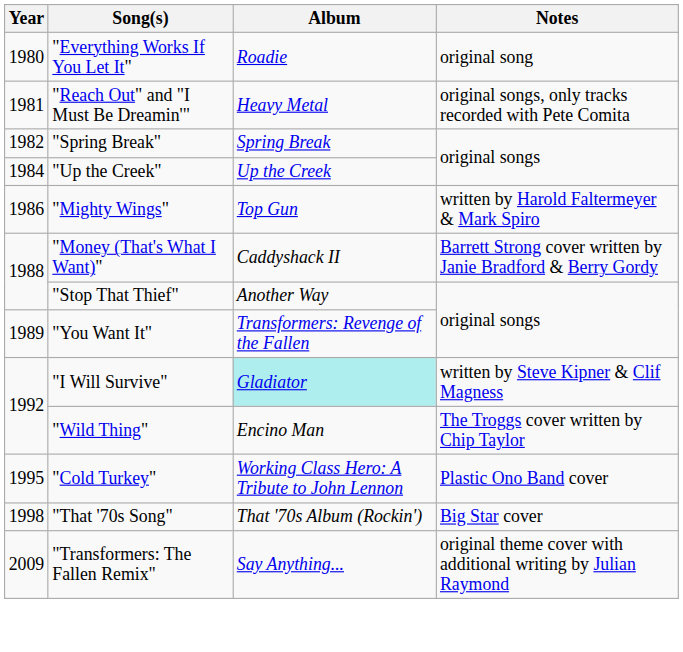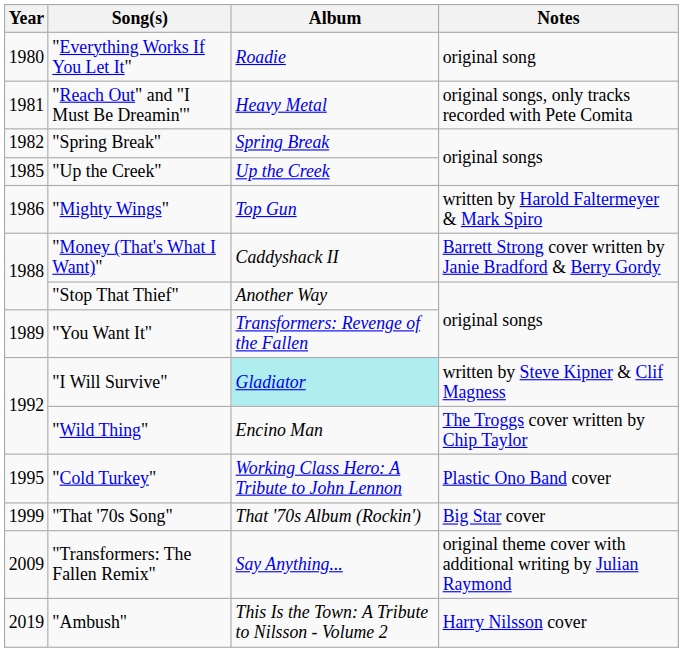 <table class="wikitable">
 <tr>
 <th>Year</th>
 <th>Song(s)</th>
 <th>Album</th>
 <th>Notes</th>
 </tr>
 <tr>
 <td>1980</td>
 <td>"<a href='#'>Everything Works If You Let It</a>"</td>
 <td><em><a href='#'>Roadie</a></em></td>
 <td>original song</td>
 </tr>
 <tr>
 <td>1981</td>
 <td>"<a href='#'>Reach Out</a>" and "I Must Be Dreamin'"</td>
 <td><em><a href='#'>Heavy Metal</a></em></td>
 <td>original songs, only tracks recorded with Pete Comita</td>
 </tr>
 <tr>
 <td>1982</td>
 <td>"Spring Break"</td>
 <td><em><a href='#'>Spring Break</a></em></td>
 <td rowspan="2">original songs</td>
 </tr>
 <tr>
-<td>1984</td>
+<td>1985</td>
 <td>"Up the Creek"</td>
 <td><em><a href='#'>Up the Creek</a></em></td>
 </tr>
 <tr>
 <td>1986</td>
 <td>"<a href='#'>Mighty Wings</a>"</td>
 <td><em><a href='#'>Top Gun</a></em></td>
 <td>written by <a href='#'>Harold Faltermeyer</a> & <a href='#'>Mark Spiro</a></td>
 </tr>
 <tr>
 <td rowspan="2">1988</td>
 <td>"<a href='#'>Money (That's What I Want)</a>"</td>
 <td><em>Caddyshack II</em></td>
 <td><a href='#'>Barrett Strong</a> cover written by <a href='#'>Janie Bradford</a> & <a href='#'>Berry Gordy</a></td>
 </tr>
 <tr>
 <td>"Stop That Thief"</td>
 <td><em>Another Way</em></td>
 <td rowspan="2">original songs</td>
 </tr>
 <tr>
 <td>1989</td>
 <td>"You Want It"</td>
 <td><em><a href='#'>Transformers: Revenge of the Fallen</a></em></td>
 </tr>
 <tr>
 <td rowspan="2">1992</td>
 <td>"I Will Survive"</td>
 <td style="background: paleturquoise;"><em><a href='#'>Gladiator</a></em></td>
 <td>written by <a href='#'>Steve Kipner</a> & <a href='#'>Clif Magness</a></td>
 </tr>
 <tr>
 <td>"<a href='#'>Wild Thing</a>"</td>
 <td><em>Encino Man</em></td>
 <td><a href='#'>The Troggs</a> cover written by <a href='#'>Chip Taylor</a></td>
 </tr>
 <tr>
 <td>1995</td>
 <td>"<a href='#'>Cold Turkey</a>"</td>
 <td><em><a href='#'>Working Class Hero: A Tribute to John Lennon</a></em></td>
 <td><a href='#'>Plastic Ono Band</a> cover</td>
 </tr>
 <tr>
-<td>1998</td>
+<td>1999</td>
 <td>"That '70s Song"</td>
 <td><em>That '70s Album (Rockin')</em></td>
 <td><a href='#'>Big Star</a> cover</td>
 </tr>
 <tr>
 <td>2009</td>
 <td>"Transformers: The Fallen Remix"</td>
 <td><em><a href='#'>Say Anything...</a></em></td>
 <td>original theme cover with additional writing by <a href='#'>Julian Raymond</a></td>
 </tr>
+<tr>
+<td>2019</td>
+<td>"Ambush"</td>
+<td><em>This Is the Town: A Tribute to Nilsson - Volume 2</em></td>
+<td><a href='#'>Harry Nilsson</a> cover</td>
+</tr>
 </table>
